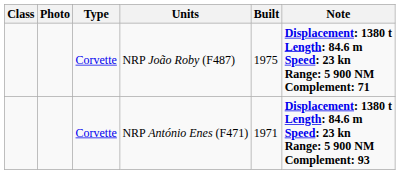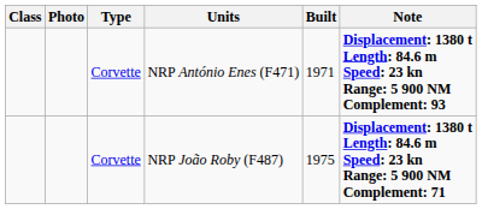 <table class="wikitable">
 <tr>
 <th>Class</th>
 <th>Photo</th>
 <th>Type</th>
 <th>Units</th>
 <th>Built</th>
 <th>Note</th>
 </tr>
 <tr>
 <td></td>
 <td></td>
 <td><a href='#'>Corvette</a></td>
-<td>NRP <em>João Roby</em> (F487)</td>
-<td>1975</td>
-<td><strong><a href='#'>Displacement</a>: 1380 t</strong><br><strong><a href='#'>Length</a>: 84.6 m</strong><br><strong><a href='#'>Speed</a>: 23 kn</strong><br><strong>Range: 5 900 NM</strong><br><strong>Complement: 71</strong></td>
+<td>NRP <em>António Enes</em> (F471)</td>
+<td>1971</td>
+<td><strong><a href='#'>Displacement</a>: 1380 t</strong><br><strong><a href='#'>Length</a>: 84.6 m</strong><br><strong><a href='#'>Speed</a>: 23 kn</strong><br><strong>Range: 5 900 NM</strong><br><strong>Complement: 93</strong></td>
 </tr>
 <tr>
 <td></td>
 <td></td>
 <td><a href='#'>Corvette</a></td>
-<td>NRP <em>António Enes</em> (F471)</td>
-<td>1971</td>
-<td><strong><a href='#'>Displacement</a>: 1380 t</strong><br><strong><a href='#'>Length</a>: 84.6 m</strong><br><strong><a href='#'>Speed</a>: 23 kn</strong><br><strong>Range: 5 900 NM</strong><br><strong>Complement: 93</strong></td>
+<td>NRP <em>João Roby</em> (F487)</td>
+<td>1975</td>
+<td><strong><a href='#'>Displacement</a>: 1380 t</strong><br><strong><a href='#'>Length</a>: 84.6 m</strong><br><strong><a href='#'>Speed</a>: 23 kn</strong><br><strong>Range: 5 900 NM</strong><br><strong>Complement: 71</strong></td>
 </tr>
 </table>
